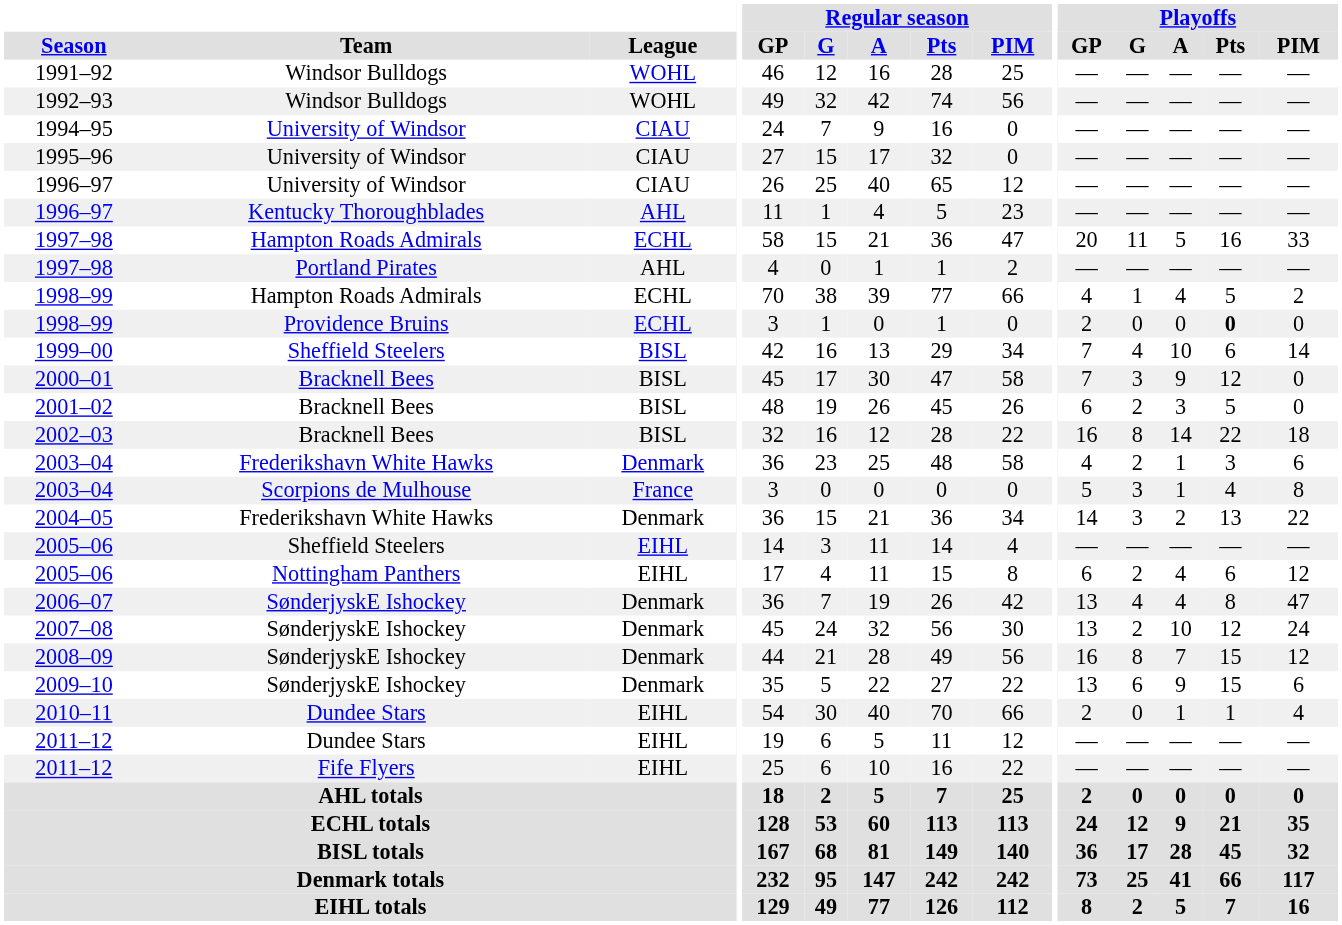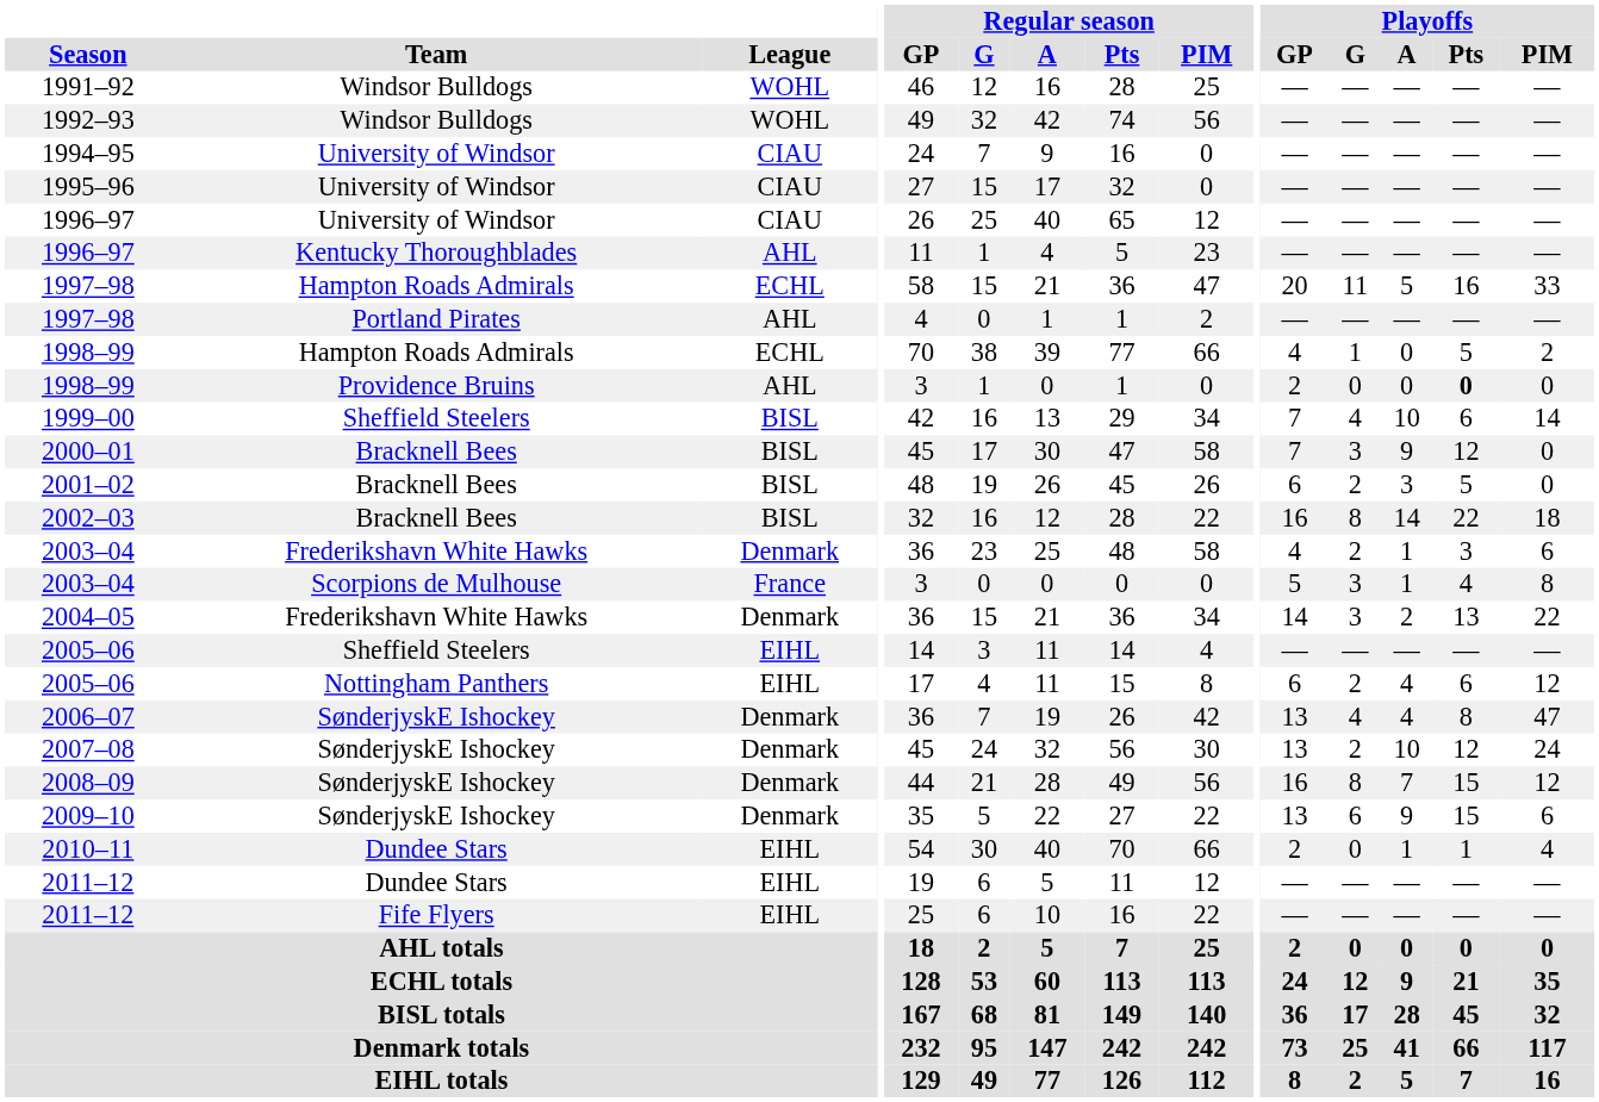 <table border="0" cellpadding="1" cellspacing="0" style="text-align:center; width:60em">
 <tr bgcolor="#e0e0e0">
 <th colspan="3" bgcolor="#ffffff"></th>
 <th rowspan="99" bgcolor="#ffffff"></th>
 <th colspan="5"><a href='#'>Regular season</a></th>
 <th rowspan="99" bgcolor="#ffffff"></th>
 <th colspan="5"><a href='#'>Playoffs</a></th>
 </tr>
 <tr bgcolor="#e0e0e0">
 <th><a href='#'>Season</a></th>
 <th>Team</th>
 <th>League</th>
 <th>GP</th>
 <th><a href='#'>G</a></th>
 <th><a href='#'>A</a></th>
 <th><a href='#'>Pts</a></th>
 <th><a href='#'>PIM</a></th>
 <th>GP</th>
 <th>G</th>
 <th>A</th>
 <th>Pts</th>
 <th>PIM</th>
 </tr>
 <tr>
 <td>1991–92</td>
 <td>Windsor Bulldogs</td>
 <td><a href='#'>WOHL</a></td>
 <td>46</td>
 <td>12</td>
 <td>16</td>
 <td>28</td>
 <td>25</td>
 <td>—</td>
 <td>—</td>
 <td>—</td>
 <td>—</td>
 <td>—</td>
 </tr>
 <tr bgcolor="#f0f0f0">
 <td>1992–93</td>
 <td>Windsor Bulldogs</td>
 <td>WOHL</td>
 <td>49</td>
 <td>32</td>
 <td>42</td>
 <td>74</td>
 <td>56</td>
 <td>—</td>
 <td>—</td>
 <td>—</td>
 <td>—</td>
 <td>—</td>
 </tr>
 <tr>
 <td>1994–95</td>
 <td><a href='#'>University of Windsor</a></td>
 <td><a href='#'>CIAU</a></td>
 <td>24</td>
 <td>7</td>
 <td>9</td>
 <td>16</td>
 <td>0</td>
 <td>—</td>
 <td>—</td>
 <td>—</td>
 <td>—</td>
 <td>—</td>
 </tr>
 <tr bgcolor="#f0f0f0">
 <td>1995–96</td>
 <td>University of Windsor</td>
 <td>CIAU</td>
 <td>27</td>
 <td>15</td>
 <td>17</td>
 <td>32</td>
 <td>0</td>
 <td>—</td>
 <td>—</td>
 <td>—</td>
 <td>—</td>
 <td>—</td>
 </tr>
 <tr>
 <td>1996–97</td>
 <td>University of Windsor</td>
 <td>CIAU</td>
 <td>26</td>
 <td>25</td>
 <td>40</td>
 <td>65</td>
 <td>12</td>
 <td>—</td>
 <td>—</td>
 <td>—</td>
 <td>—</td>
 <td>—</td>
 </tr>
 <tr bgcolor="#f0f0f0">
 <td><a href='#'>1996–97</a></td>
 <td><a href='#'>Kentucky Thoroughblades</a></td>
 <td><a href='#'>AHL</a></td>
 <td>11</td>
 <td>1</td>
 <td>4</td>
 <td>5</td>
 <td>23</td>
 <td>—</td>
 <td>—</td>
 <td>—</td>
 <td>—</td>
 <td>—</td>
 </tr>
 <tr>
 <td><a href='#'>1997–98</a></td>
 <td><a href='#'>Hampton Roads Admirals</a></td>
 <td><a href='#'>ECHL</a></td>
 <td>58</td>
 <td>15</td>
 <td>21</td>
 <td>36</td>
 <td>47</td>
 <td>20</td>
 <td>11</td>
 <td>5</td>
 <td>16</td>
 <td>33</td>
 </tr>
 <tr bgcolor="#f0f0f0">
 <td><a href='#'>1997–98</a></td>
 <td><a href='#'>Portland Pirates</a></td>
 <td>AHL</td>
 <td>4</td>
 <td>0</td>
 <td>1</td>
 <td>1</td>
 <td>2</td>
 <td>—</td>
 <td>—</td>
 <td>—</td>
 <td>—</td>
 <td>—</td>
 </tr>
 <tr>
 <td><a href='#'>1998–99</a></td>
 <td>Hampton Roads Admirals</td>
 <td>ECHL</td>
 <td>70</td>
 <td>38</td>
 <td>39</td>
 <td>77</td>
 <td>66</td>
 <td>4</td>
 <td>1</td>
-<td>4</td>
+<td>0</td>
 <td>5</td>
 <td>2</td>
 </tr>
 <tr bgcolor="#f0f0f0">
 <td><a href='#'>1998–99</a></td>
 <td><a href='#'>Providence Bruins</a></td>
-<td><a href='#'>ECHL</a></td>
+<td>AHL</td>
 <td>3</td>
 <td>1</td>
 <td>0</td>
 <td>1</td>
 <td>0</td>
 <td>2</td>
 <td>0</td>
 <td>0</td>
 <td><strong>0</strong></td>
 <td>0</td>
 </tr>
 <tr>
 <td><a href='#'>1999–00</a></td>
 <td><a href='#'>Sheffield Steelers</a></td>
 <td><a href='#'>BISL</a></td>
 <td>42</td>
 <td>16</td>
 <td>13</td>
 <td>29</td>
 <td>34</td>
 <td>7</td>
 <td>4</td>
 <td>10</td>
 <td>6</td>
 <td>14</td>
 </tr>
 <tr bgcolor="#f0f0f0">
 <td><a href='#'>2000–01</a></td>
 <td><a href='#'>Bracknell Bees</a></td>
 <td>BISL</td>
 <td>45</td>
 <td>17</td>
 <td>30</td>
 <td>47</td>
 <td>58</td>
 <td>7</td>
 <td>3</td>
 <td>9</td>
 <td>12</td>
 <td>0</td>
 </tr>
 <tr>
 <td><a href='#'>2001–02</a></td>
 <td>Bracknell Bees</td>
 <td>BISL</td>
 <td>48</td>
 <td>19</td>
 <td>26</td>
 <td>45</td>
 <td>26</td>
 <td>6</td>
 <td>2</td>
 <td>3</td>
 <td>5</td>
 <td>0</td>
 </tr>
 <tr bgcolor="#f0f0f0">
 <td><a href='#'>2002–03</a></td>
 <td>Bracknell Bees</td>
 <td>BISL</td>
 <td>32</td>
 <td>16</td>
 <td>12</td>
 <td>28</td>
 <td>22</td>
 <td>16</td>
 <td>8</td>
 <td>14</td>
 <td>22</td>
 <td>18</td>
 </tr>
 <tr>
 <td><a href='#'>2003–04</a></td>
 <td><a href='#'>Frederikshavn White Hawks</a></td>
 <td><a href='#'>Denmark</a></td>
 <td>36</td>
 <td>23</td>
 <td>25</td>
 <td>48</td>
 <td>58</td>
 <td>4</td>
 <td>2</td>
 <td>1</td>
 <td>3</td>
 <td>6</td>
 </tr>
 <tr bgcolor="#f0f0f0">
 <td><a href='#'>2003–04</a></td>
 <td><a href='#'>Scorpions de Mulhouse</a></td>
 <td><a href='#'>France</a></td>
 <td>3</td>
 <td>0</td>
 <td>0</td>
 <td>0</td>
 <td>0</td>
 <td>5</td>
 <td>3</td>
 <td>1</td>
 <td>4</td>
 <td>8</td>
 </tr>
 <tr>
 <td><a href='#'>2004–05</a></td>
 <td>Frederikshavn White Hawks</td>
 <td>Denmark</td>
 <td>36</td>
 <td>15</td>
 <td>21</td>
 <td>36</td>
 <td>34</td>
 <td>14</td>
 <td>3</td>
 <td>2</td>
 <td>13</td>
 <td>22</td>
 </tr>
 <tr bgcolor="#f0f0f0">
 <td><a href='#'>2005–06</a></td>
 <td>Sheffield Steelers</td>
 <td><a href='#'>EIHL</a></td>
 <td>14</td>
 <td>3</td>
 <td>11</td>
 <td>14</td>
 <td>4</td>
 <td>—</td>
 <td>—</td>
 <td>—</td>
 <td>—</td>
 <td>—</td>
 </tr>
 <tr>
 <td><a href='#'>2005–06</a></td>
 <td><a href='#'>Nottingham Panthers</a></td>
 <td>EIHL</td>
 <td>17</td>
 <td>4</td>
 <td>11</td>
 <td>15</td>
 <td>8</td>
 <td>6</td>
 <td>2</td>
 <td>4</td>
 <td>6</td>
 <td>12</td>
 </tr>
 <tr bgcolor="#f0f0f0">
 <td><a href='#'>2006–07</a></td>
 <td><a href='#'>SønderjyskE Ishockey</a></td>
 <td>Denmark</td>
 <td>36</td>
 <td>7</td>
 <td>19</td>
 <td>26</td>
 <td>42</td>
 <td>13</td>
 <td>4</td>
 <td>4</td>
 <td>8</td>
 <td>47</td>
 </tr>
 <tr>
 <td><a href='#'>2007–08</a></td>
 <td>SønderjyskE Ishockey</td>
 <td>Denmark</td>
 <td>45</td>
 <td>24</td>
 <td>32</td>
 <td>56</td>
 <td>30</td>
 <td>13</td>
 <td>2</td>
 <td>10</td>
 <td>12</td>
 <td>24</td>
 </tr>
 <tr bgcolor="#f0f0f0">
 <td><a href='#'>2008–09</a></td>
 <td>SønderjyskE Ishockey</td>
 <td>Denmark</td>
 <td>44</td>
 <td>21</td>
 <td>28</td>
 <td>49</td>
 <td>56</td>
 <td>16</td>
 <td>8</td>
 <td>7</td>
 <td>15</td>
 <td>12</td>
 </tr>
 <tr>
 <td><a href='#'>2009–10</a></td>
 <td>SønderjyskE Ishockey</td>
 <td>Denmark</td>
 <td>35</td>
 <td>5</td>
 <td>22</td>
 <td>27</td>
 <td>22</td>
 <td>13</td>
 <td>6</td>
 <td>9</td>
 <td>15</td>
 <td>6</td>
 </tr>
 <tr bgcolor="#f0f0f0">
 <td><a href='#'>2010–11</a></td>
 <td><a href='#'>Dundee Stars</a></td>
 <td>EIHL</td>
 <td>54</td>
 <td>30</td>
 <td>40</td>
 <td>70</td>
 <td>66</td>
 <td>2</td>
 <td>0</td>
 <td>1</td>
 <td>1</td>
 <td>4</td>
 </tr>
 <tr>
 <td><a href='#'>2011–12</a></td>
 <td>Dundee Stars</td>
 <td>EIHL</td>
 <td>19</td>
 <td>6</td>
 <td>5</td>
 <td>11</td>
 <td>12</td>
 <td>—</td>
 <td>—</td>
 <td>—</td>
 <td>—</td>
 <td>—</td>
 </tr>
 <tr bgcolor="#f0f0f0">
 <td><a href='#'>2011–12</a></td>
 <td><a href='#'>Fife Flyers</a></td>
 <td>EIHL</td>
 <td>25</td>
 <td>6</td>
 <td>10</td>
 <td>16</td>
 <td>22</td>
 <td>—</td>
 <td>—</td>
 <td>—</td>
 <td>—</td>
 <td>—</td>
 </tr>
 <tr>
 </tr>
 <tr ALIGN="center" bgcolor="#e0e0e0">
 <th colspan="3">AHL totals</th>
 <th ALIGN="center">18</th>
 <th ALIGN="center">2</th>
 <th ALIGN="center">5</th>
 <th ALIGN="center">7</th>
 <th ALIGN="center">25</th>
 <th ALIGN="center">2</th>
 <th ALIGN="center">0</th>
 <th ALIGN="center">0</th>
 <th ALIGN="center">0</th>
 <th ALIGN="center">0</th>
 </tr>
 <tr>
 </tr>
 <tr ALIGN="center" bgcolor="#e0e0e0">
 <th colspan="3">ECHL totals</th>
 <th ALIGN="center">128</th>
 <th ALIGN="center">53</th>
 <th ALIGN="center">60</th>
 <th ALIGN="center">113</th>
 <th ALIGN="center">113</th>
 <th ALIGN="center">24</th>
 <th ALIGN="center">12</th>
 <th ALIGN="center">9</th>
 <th ALIGN="center">21</th>
 <th ALIGN="center">35</th>
 </tr>
 <tr>
 </tr>
 <tr ALIGN="center" bgcolor="#e0e0e0">
 <th colspan="3">BISL totals</th>
 <th ALIGN="center">167</th>
 <th ALIGN="center">68</th>
 <th ALIGN="center">81</th>
 <th ALIGN="center">149</th>
 <th ALIGN="center">140</th>
 <th ALIGN="center">36</th>
 <th ALIGN="center">17</th>
 <th ALIGN="center">28</th>
 <th ALIGN="center">45</th>
 <th ALIGN="center">32</th>
 </tr>
 <tr>
 </tr>
 <tr ALIGN="center" bgcolor="#e0e0e0">
 <th colspan="3">Denmark totals</th>
 <th ALIGN="center">232</th>
 <th ALIGN="center">95</th>
 <th ALIGN="center">147</th>
 <th ALIGN="center">242</th>
 <th ALIGN="center">242</th>
 <th ALIGN="center">73</th>
 <th ALIGN="center">25</th>
 <th ALIGN="center">41</th>
 <th ALIGN="center">66</th>
 <th ALIGN="center">117</th>
 </tr>
 <tr>
 </tr>
 <tr ALIGN="center" bgcolor="#e0e0e0">
 <th colspan="3">EIHL totals</th>
 <th ALIGN="center">129</th>
 <th ALIGN="center">49</th>
 <th ALIGN="center">77</th>
 <th ALIGN="center">126</th>
 <th ALIGN="center">112</th>
 <th ALIGN="center">8</th>
 <th ALIGN="center">2</th>
 <th ALIGN="center">5</th>
 <th ALIGN="center">7</th>
 <th ALIGN="center">16</th>
 </tr>
 </table>
